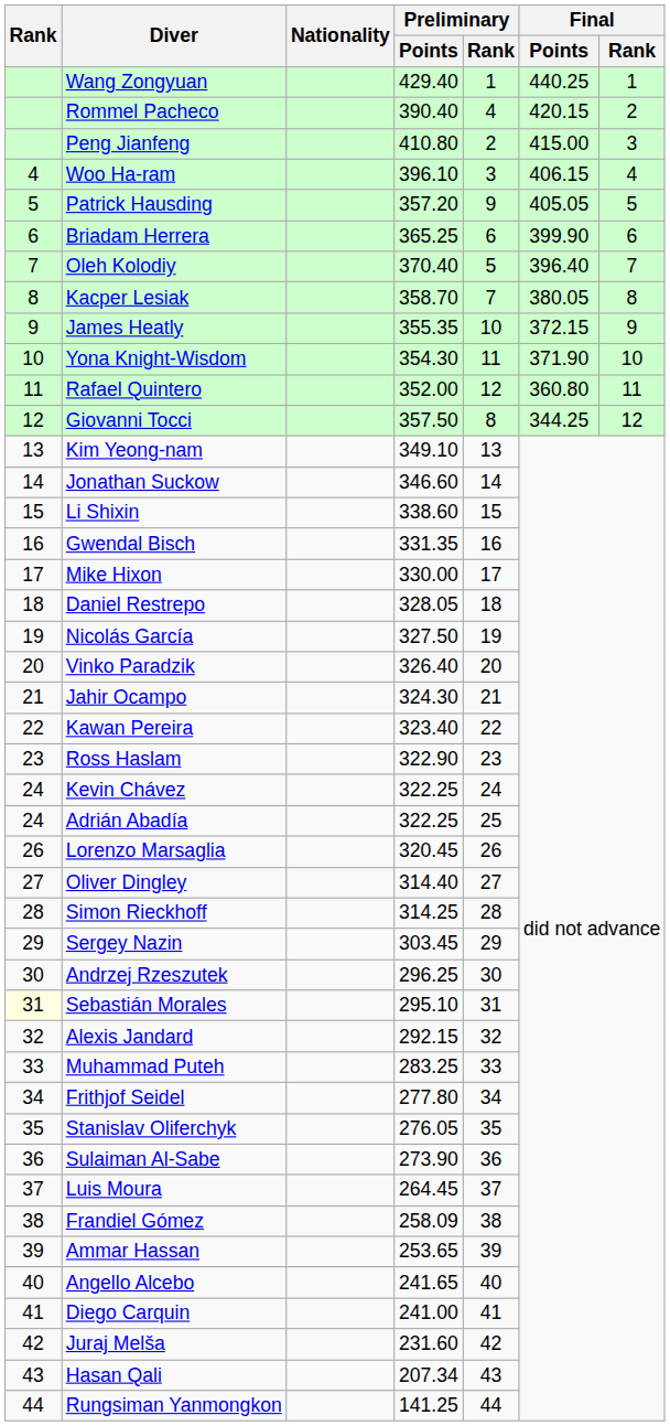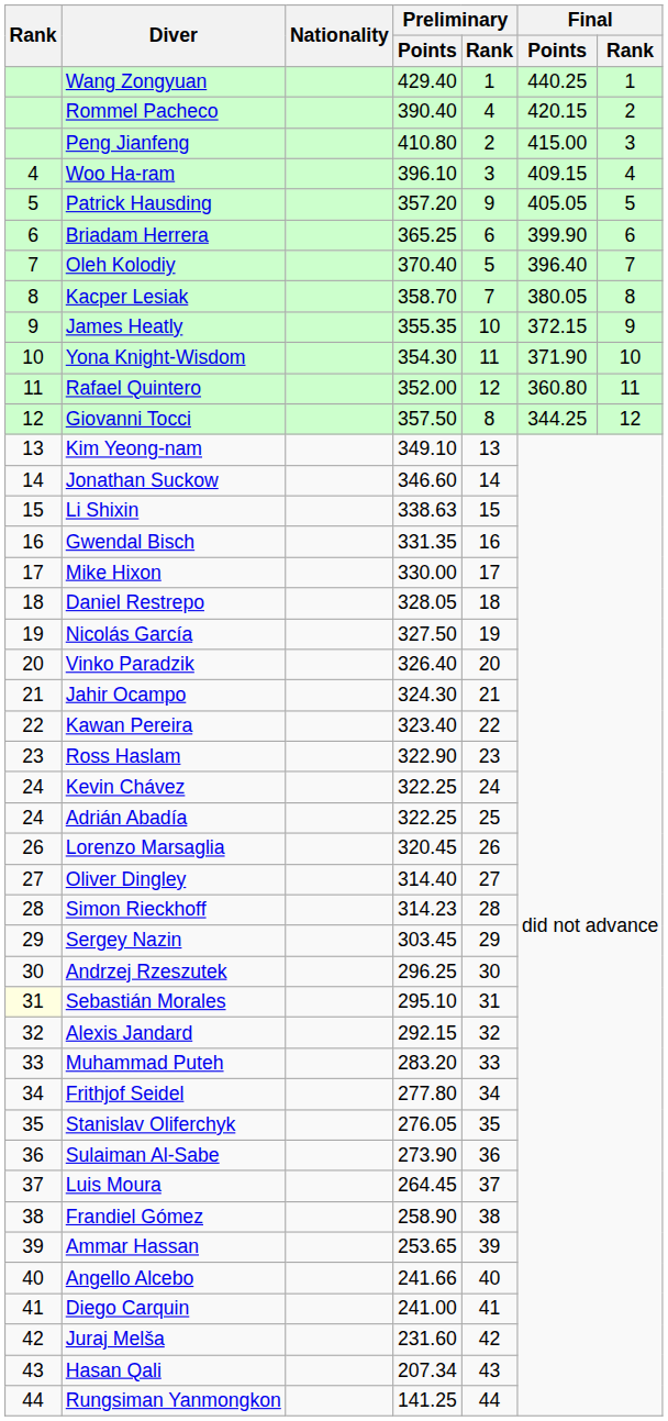 <table class="wikitable sortable" style="text-align:center">
 <tr>
 <th rowspan=2>Rank</th>
 <th rowspan=2>Diver</th>
 <th rowspan=2>Nationality</th>
 <th colspan=2>Preliminary</th>
 <th colspan=2>Final</th>
 </tr>
 <tr>
 <th>Points</th>
 <th>Rank</th>
 <th>Points</th>
 <th>Rank</th>
 </tr>
 <tr bgcolor=ccffcc>
 <td></td>
 <td align=left><a href='#'>Wang Zongyuan</a></td>
 <td align=left></td>
 <td>429.40</td>
 <td>1</td>
 <td>440.25</td>
 <td>1</td>
 </tr>
 <tr bgcolor=ccffcc>
 <td></td>
 <td align=left><a href='#'>Rommel Pacheco</a></td>
 <td align=left></td>
 <td>390.40</td>
 <td>4</td>
 <td>420.15</td>
 <td>2</td>
 </tr>
 <tr bgcolor=ccffcc>
 <td></td>
 <td align=left><a href='#'>Peng Jianfeng</a></td>
 <td align=left></td>
 <td>410.80</td>
 <td>2</td>
 <td>415.00</td>
 <td>3</td>
 </tr>
 <tr bgcolor=ccffcc>
 <td>4</td>
 <td align=left><a href='#'>Woo Ha-ram</a></td>
 <td align=left></td>
 <td>396.10</td>
 <td>3</td>
-<td>406.15</td>
+<td>409.15</td>
 <td>4</td>
 </tr>
 <tr bgcolor=ccffcc>
 <td>5</td>
 <td align=left><a href='#'>Patrick Hausding</a></td>
 <td align=left></td>
 <td>357.20</td>
 <td>9</td>
 <td>405.05</td>
 <td>5</td>
 </tr>
 <tr bgcolor=ccffcc>
 <td>6</td>
 <td align=left><a href='#'>Briadam Herrera</a></td>
 <td align=left></td>
 <td>365.25</td>
 <td>6</td>
 <td>399.90</td>
 <td>6</td>
 </tr>
 <tr bgcolor=ccffcc>
 <td>7</td>
 <td align=left><a href='#'>Oleh Kolodiy</a></td>
 <td align=left></td>
 <td>370.40</td>
 <td>5</td>
 <td>396.40</td>
 <td>7</td>
 </tr>
 <tr bgcolor=ccffcc>
 <td>8</td>
 <td align=left><a href='#'>Kacper Lesiak</a></td>
 <td align=left></td>
 <td>358.70</td>
 <td>7</td>
 <td>380.05</td>
 <td>8</td>
 </tr>
 <tr bgcolor=ccffcc>
 <td>9</td>
 <td align=left><a href='#'>James Heatly</a></td>
 <td align=left></td>
 <td>355.35</td>
 <td>10</td>
 <td>372.15</td>
 <td>9</td>
 </tr>
 <tr bgcolor=ccffcc>
 <td>10</td>
 <td align=left><a href='#'>Yona Knight-Wisdom</a></td>
 <td align=left></td>
 <td>354.30</td>
 <td>11</td>
 <td>371.90</td>
 <td>10</td>
 </tr>
 <tr bgcolor=ccffcc>
 <td>11</td>
 <td align=left><a href='#'>Rafael Quintero</a></td>
 <td align=left></td>
 <td>352.00</td>
 <td>12</td>
 <td>360.80</td>
 <td>11</td>
 </tr>
 <tr bgcolor=ccffcc>
 <td>12</td>
 <td align=left><a href='#'>Giovanni Tocci</a></td>
 <td align=left></td>
 <td>357.50</td>
 <td>8</td>
 <td>344.25</td>
 <td>12</td>
 </tr>
 <tr>
 <td>13</td>
 <td align=left><a href='#'>Kim Yeong-nam</a></td>
 <td align=left></td>
 <td>349.10</td>
 <td>13</td>
 <td colspan=2 rowspan=32>did not advance</td>
 </tr>
 <tr>
 <td>14</td>
 <td align=left><a href='#'>Jonathan Suckow</a></td>
 <td align=left></td>
 <td>346.60</td>
 <td>14</td>
 </tr>
 <tr>
 <td>15</td>
 <td align=left><a href='#'>Li Shixin</a></td>
 <td align=left></td>
-<td>338.60</td>
+<td>338.63</td>
 <td>15</td>
 </tr>
 <tr>
 <td>16</td>
 <td align=left><a href='#'>Gwendal Bisch</a></td>
 <td align=left></td>
 <td>331.35</td>
 <td>16</td>
 </tr>
 <tr>
 <td>17</td>
 <td align=left><a href='#'>Mike Hixon</a></td>
 <td align=left></td>
 <td>330.00</td>
 <td>17</td>
 </tr>
 <tr>
 <td>18</td>
 <td align=left><a href='#'>Daniel Restrepo</a></td>
 <td align=left></td>
 <td>328.05</td>
 <td>18</td>
 </tr>
 <tr>
 <td>19</td>
 <td align=left><a href='#'>Nicolás García</a></td>
 <td align=left></td>
 <td>327.50</td>
 <td>19</td>
 </tr>
 <tr>
 <td>20</td>
 <td align=left><a href='#'>Vinko Paradzik</a></td>
 <td align=left></td>
 <td>326.40</td>
 <td>20</td>
 </tr>
 <tr>
 <td>21</td>
 <td align=left><a href='#'>Jahir Ocampo</a></td>
 <td align=left></td>
 <td>324.30</td>
 <td>21</td>
 </tr>
 <tr>
 <td>22</td>
 <td align=left><a href='#'>Kawan Pereira</a></td>
 <td align=left></td>
 <td>323.40</td>
 <td>22</td>
 </tr>
 <tr>
 <td>23</td>
 <td align=left><a href='#'>Ross Haslam</a></td>
 <td align=left></td>
 <td>322.90</td>
 <td>23</td>
 </tr>
 <tr>
 <td>24</td>
 <td align=left><a href='#'>Kevin Chávez</a></td>
 <td align=left></td>
 <td>322.25</td>
 <td>24</td>
 </tr>
 <tr>
 <td>24</td>
 <td align=left><a href='#'>Adrián Abadía</a></td>
 <td align=left></td>
 <td>322.25</td>
 <td>25</td>
 </tr>
 <tr>
 <td>26</td>
 <td align=left><a href='#'>Lorenzo Marsaglia</a></td>
 <td align=left></td>
 <td>320.45</td>
 <td>26</td>
 </tr>
 <tr>
 <td>27</td>
 <td align=left><a href='#'>Oliver Dingley</a></td>
 <td align=left></td>
 <td>314.40</td>
 <td>27</td>
 </tr>
 <tr>
 <td>28</td>
 <td align=left><a href='#'>Simon Rieckhoff</a></td>
 <td align=left></td>
-<td>314.25</td>
+<td>314.23</td>
 <td>28</td>
 </tr>
 <tr>
 <td>29</td>
 <td align=left><a href='#'>Sergey Nazin</a></td>
 <td align=left></td>
 <td>303.45</td>
 <td>29</td>
 </tr>
 <tr>
 <td>30</td>
 <td align=left><a href='#'>Andrzej Rzeszutek</a></td>
 <td align=left></td>
 <td>296.25</td>
 <td>30</td>
 </tr>
 <tr>
 <td style="background: lightyellow;">31</td>
 <td align=left><a href='#'>Sebastián Morales</a></td>
 <td align=left></td>
 <td>295.10</td>
 <td>31</td>
 </tr>
 <tr>
 <td>32</td>
 <td align=left><a href='#'>Alexis Jandard</a></td>
 <td align=left></td>
 <td>292.15</td>
 <td>32</td>
 </tr>
 <tr>
 <td>33</td>
 <td align=left><a href='#'>Muhammad Puteh</a></td>
 <td align=left></td>
-<td>283.25</td>
+<td>283.20</td>
 <td>33</td>
 </tr>
 <tr>
 <td>34</td>
 <td align=left><a href='#'>Frithjof Seidel</a></td>
 <td align=left></td>
 <td>277.80</td>
 <td>34</td>
 </tr>
 <tr>
 <td>35</td>
 <td align=left><a href='#'>Stanislav Oliferchyk</a></td>
 <td align=left></td>
 <td>276.05</td>
 <td>35</td>
 </tr>
 <tr>
 <td>36</td>
 <td align=left><a href='#'>Sulaiman Al-Sabe</a></td>
 <td align=left></td>
 <td>273.90</td>
 <td>36</td>
 </tr>
 <tr>
 <td>37</td>
 <td align=left><a href='#'>Luis Moura</a></td>
 <td align=left></td>
 <td>264.45</td>
 <td>37</td>
 </tr>
 <tr>
 <td>38</td>
 <td align=left><a href='#'>Frandiel Gómez</a></td>
 <td align=left></td>
-<td>258.09</td>
+<td>258.90</td>
 <td>38</td>
 </tr>
 <tr>
 <td>39</td>
 <td align=left><a href='#'>Ammar Hassan</a></td>
 <td align=left></td>
 <td>253.65</td>
 <td>39</td>
 </tr>
 <tr>
 <td>40</td>
 <td align=left><a href='#'>Angello Alcebo</a></td>
 <td align=left></td>
-<td>241.65</td>
+<td>241.66</td>
 <td>40</td>
 </tr>
 <tr>
 <td>41</td>
 <td align=left><a href='#'>Diego Carquin</a></td>
 <td align=left></td>
 <td>241.00</td>
 <td>41</td>
 </tr>
 <tr>
 <td>42</td>
 <td align=left><a href='#'>Juraj Melša</a></td>
 <td align=left></td>
 <td>231.60</td>
 <td>42</td>
 </tr>
 <tr>
 <td>43</td>
 <td align=left><a href='#'>Hasan Qali</a></td>
 <td align=left></td>
 <td>207.34</td>
 <td>43</td>
 </tr>
 <tr>
 <td>44</td>
 <td align=left><a href='#'>Rungsiman Yanmongkon</a></td>
 <td align=left></td>
 <td>141.25</td>
 <td>44</td>
 </tr>
 </table>
